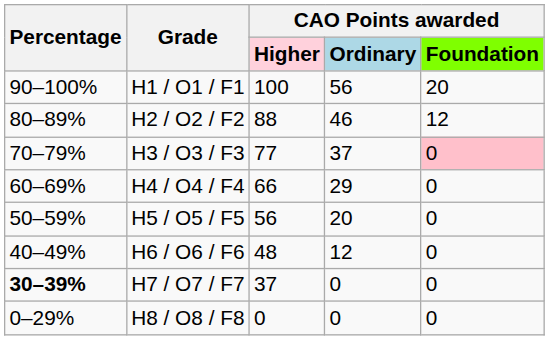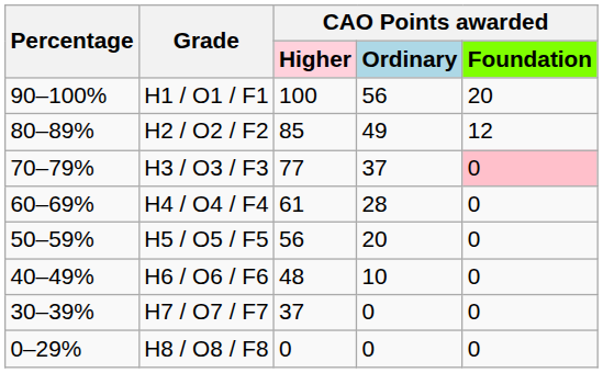 <table class="wikitable floatright">
 <tr>
 <th rowspan=2>Percentage</th>
 <th rowspan=2>Grade</th>
 <th colspan=3>CAO Points awarded</th>
 </tr>
 <tr>
 <td style="background:#ffd1dc;"><strong>Higher</strong></td>
 <td style="background:lightblue;"><strong>Ordinary</strong></td>
 <td style="background:#7fff00;"><strong>Foundation</strong></td>
 </tr>
 <tr>
 <td>90–100%</td>
 <td>H1 / O1 / F1</td>
 <td>100</td>
 <td>56</td>
 <td>20</td>
 </tr>
 <tr>
 <td>80–89%</td>
 <td>H2 / O2 / F2</td>
-<td>88</td>
-<td>46</td>
+<td>85</td>
+<td>49</td>
 <td>12</td>
 </tr>
 <tr>
 <td>70–79%</td>
 <td>H3 / O3 / F3</td>
 <td>77</td>
 <td>37</td>
 <td style="background: pink;">0</td>
 </tr>
 <tr>
 <td>60–69%</td>
 <td>H4 / O4 / F4</td>
-<td>66</td>
-<td>29</td>
+<td>61</td>
+<td>28</td>
 <td>0</td>
 </tr>
 <tr>
 <td>50–59%</td>
 <td>H5 / O5 / F5</td>
 <td>56</td>
 <td>20</td>
 <td>0</td>
 </tr>
 <tr>
 <td>40–49%</td>
 <td>H6 / O6 / F6</td>
 <td>48</td>
-<td>12</td>
+<td>10</td>
 <td>0</td>
 </tr>
 <tr>
-<td><strong>30–39%</strong></td>
+<td>30–39%</td>
 <td>H7 / O7 / F7</td>
 <td>37</td>
 <td>0</td>
 <td>0</td>
 </tr>
 <tr>
 <td>0–29%</td>
 <td>H8 / O8 / F8</td>
 <td>0</td>
 <td>0</td>
 <td>0</td>
 </tr>
 </table>
